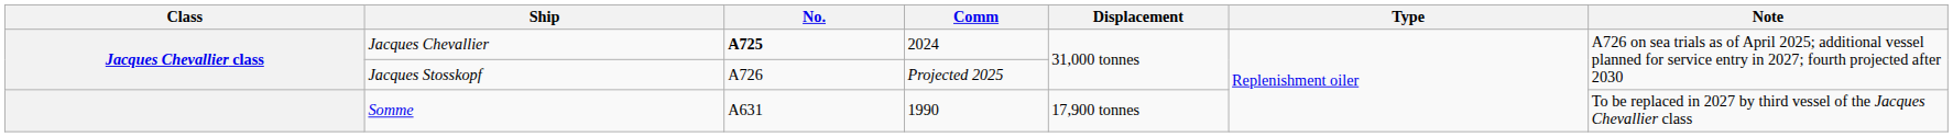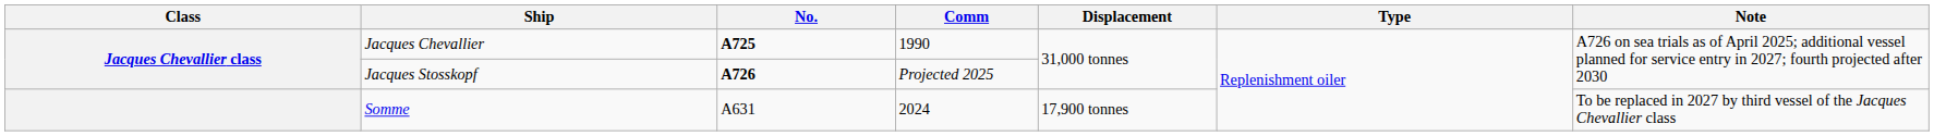 <table class="wikitable" style="margin:auto; width:100%;">
 <tr>
 <th style="text-align:center; width:10%;">Class</th>
 <th style="text-align:center; width:10%;">Ship</th>
 <th style="text-align:center; width:5%;"><a href='#'>No.</a></th>
 <th style="text-align:center; width:4%;"><a href='#'>Comm</a></th>
 <th style="text-align:center; width:5%;">Displacement</th>
 <th style="text-align:center; width:10%;">Type</th>
 <th style="text-align:center; width:10%;">Note</th>
 </tr>
 <tr>
 <th rowspan="2"><a href='#'><em>Jacques Chevallier</em> class</a></th>
 <td><em>Jacques Chevallier</em></td>
 <td><strong>A725</strong></td>
-<td>2024</td>
+<td>1990</td>
 <td rowspan="2">31,000 tonnes</td>
 <td rowspan="3"><a href='#'>Replenishment oiler</a></td>
 <td rowspan="2">A726 on sea trials as of April 2025; additional vessel planned for service entry in 2027; fourth projected after 2030</td>
 </tr>
 <tr>
 <td><em>Jacques Stosskopf</em></td>
-<td>A726</td>
+<td><strong>A726</strong></td>
 <td><em>Projected 2025</em></td>
 </tr>
 <tr>
 <th rowspan="1"></th>
 <td><a href='#'><em>Somme</em></a></td>
 <td>A631</td>
-<td>1990</td>
+<td>2024</td>
 <td rowspan="1">17,900 tonnes</td>
 <td rowspan="1">To be replaced in 2027 by third vessel of the <em>Jacques Chevallier</em> class</td>
 </tr>
 </table>
